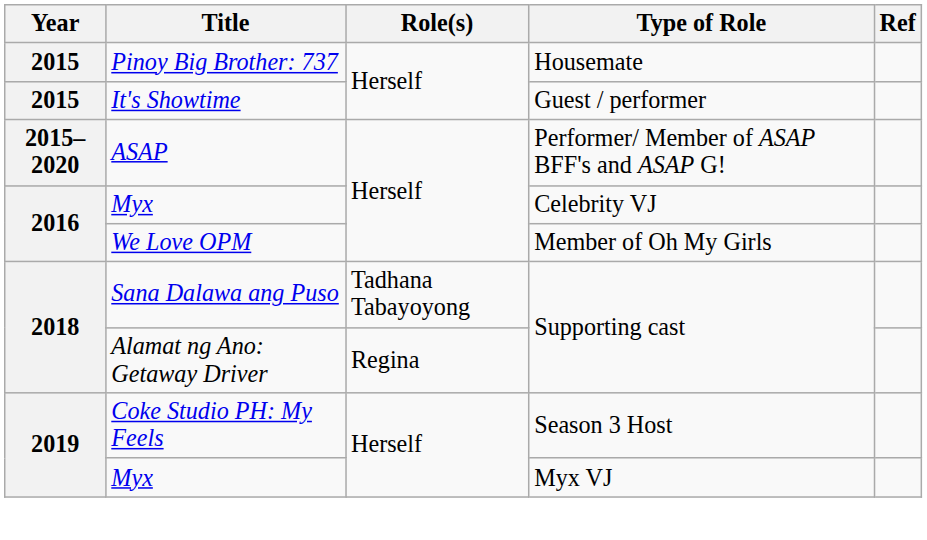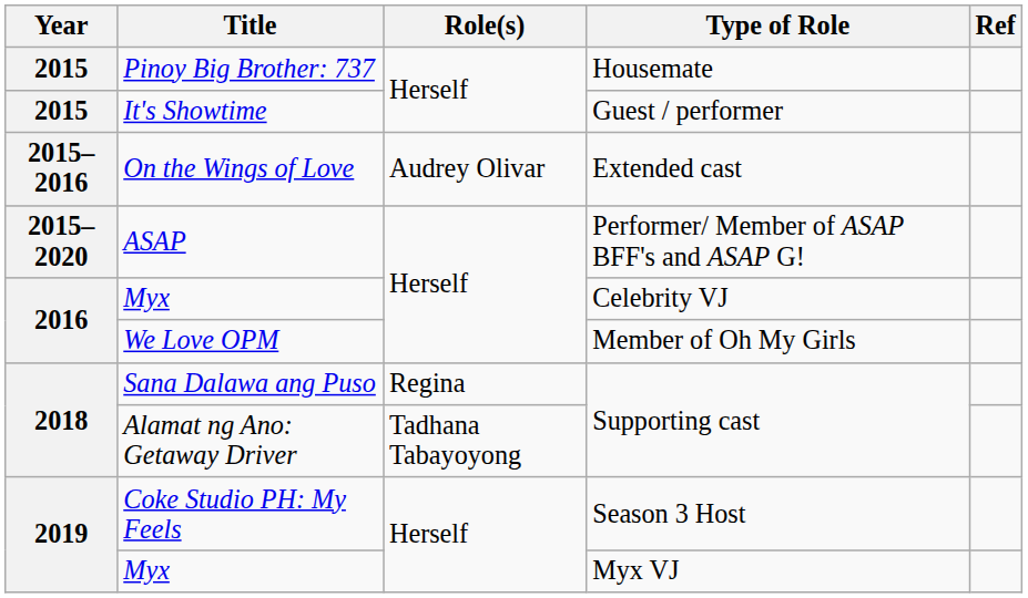 <table class="wikitable plainrowheaders">
 <tr>
 <th scope="col">Year</th>
 <th scope="col">Title</th>
 <th scope="col" class="unsortable">Role(s)</th>
 <th scope="col" class="unsortable">Type of Role</th>
 <th scope="col">Ref</th>
 </tr>
 <tr>
 <th scope="row">2015</th>
 <td><em><a href='#'>Pinoy Big Brother: 737</a></em></td>
 <td rowspan="2">Herself</td>
 <td>Housemate</td>
 <td align=center></td>
 </tr>
 <tr>
 <th scope="row">2015</th>
 <td><em><a href='#'>It's Showtime</a></em></td>
 <td>Guest / performer</td>
 <td></td>
 </tr>
 <tr>
+<th scope="row">2015–2016</th>
+<td><em><a href='#'>On the Wings of Love</a></em></td>
+<td>Audrey Olivar</td>
+<td>Extended cast</td>
+<td align=center></td>
+</tr>
+<tr>
 <th scope="row">2015–2020</th>
 <td><em><a href='#'>ASAP</a></em></td>
 <td rowspan="3">Herself</td>
 <td>Performer/ Member of <em>ASAP</em> BFF's and <em>ASAP</em> G!</td>
 <td></td>
 </tr>
 <tr>
 <th scope="row" rowspan=2>2016</th>
 <td><em><a href='#'>Myx</a></em></td>
 <td>Celebrity VJ</td>
 <td></td>
 </tr>
 <tr>
 <td><em><a href='#'>We Love OPM</a></em></td>
 <td>Member of Oh My Girls</td>
 <td align=center></td>
 </tr>
 <tr>
 <th scope="row" rowspan="2">2018</th>
 <td><em><a href='#'>Sana Dalawa ang Puso</a></em></td>
-<td>Tadhana Tabayoyong</td>
+<td>Regina</td>
 <td rowspan="2">Supporting cast</td>
 <td align=center></td>
 </tr>
 <tr>
 <td><em>Alamat ng Ano: Getaway Driver</em></td>
-<td>Regina</td>
+<td>Tadhana Tabayoyong</td>
 <td></td>
 </tr>
 <tr>
 <th scope="row" rowspan=2>2019</th>
 <td><em><a href='#'>Coke Studio PH: My Feels</a></em></td>
 <td rowspan="2">Herself</td>
 <td>Season 3 Host</td>
 <td></td>
 </tr>
 <tr>
 <td><em><a href='#'>Myx</a></em></td>
 <td>Myx VJ</td>
 <td align=center></td>
 </tr>
 </table>
